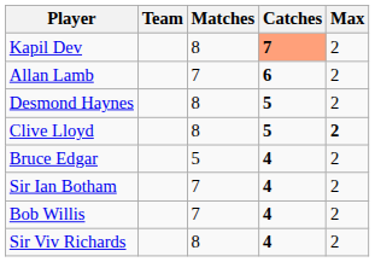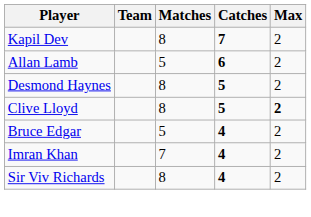 <table class="wikitable">
 <tr>
 <th>Player</th>
 <th>Team</th>
 <th>Matches</th>
 <th>Catches</th>
 <th>Max</th>
 </tr>
 <tr>
 <td><a href='#'>Kapil Dev</a></td>
 <td></td>
 <td>8</td>
-<td style="background: lightsalmon;"><strong>7</strong></td>
+<td><strong>7</strong></td>
 <td>2</td>
 </tr>
 <tr>
 <td><a href='#'>Allan Lamb</a></td>
 <td></td>
-<td>7</td>
+<td>5</td>
 <td><strong>6</strong></td>
 <td>2</td>
 </tr>
 <tr>
 <td><a href='#'>Desmond Haynes</a></td>
 <td></td>
 <td>8</td>
 <td><strong>5</strong></td>
 <td>2</td>
 </tr>
 <tr>
 <td><a href='#'>Clive Lloyd</a></td>
 <td></td>
 <td>8</td>
 <td><strong>5</strong></td>
 <td><strong>2</strong></td>
 </tr>
 <tr>
 <td><a href='#'>Bruce Edgar</a></td>
 <td></td>
 <td>5</td>
 <td><strong>4</strong></td>
 <td>2</td>
 </tr>
 <tr>
-<td><a href='#'>Sir Ian Botham</a></td>
-<td></td>
-<td>7</td>
-<td><strong>4</strong></td>
-<td>2</td>
-</tr>
-<tr>
-<td><a href='#'>Bob Willis</a></td>
+<td><a href='#'>Imran Khan</a></td>
 <td></td>
 <td>7</td>
 <td><strong>4</strong></td>
 <td>2</td>
 </tr>
 <tr>
 <td><a href='#'>Sir Viv Richards</a></td>
 <td></td>
 <td>8</td>
 <td><strong>4</strong></td>
 <td>2</td>
 </tr>
 </table>
